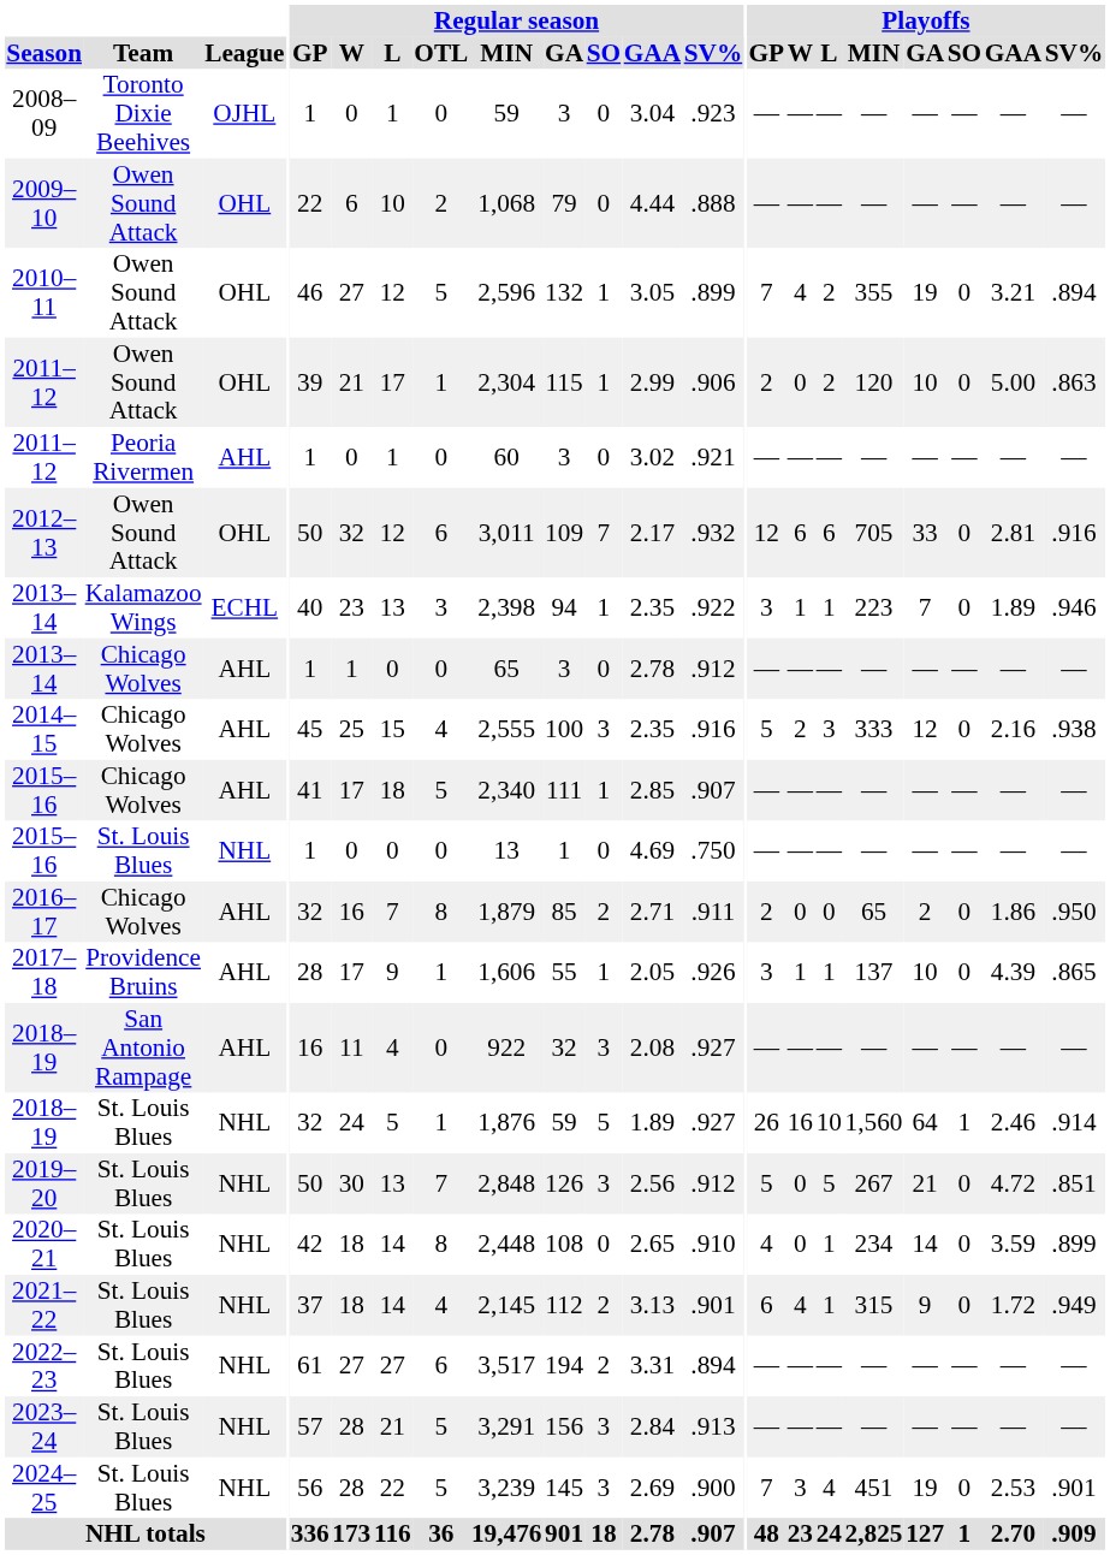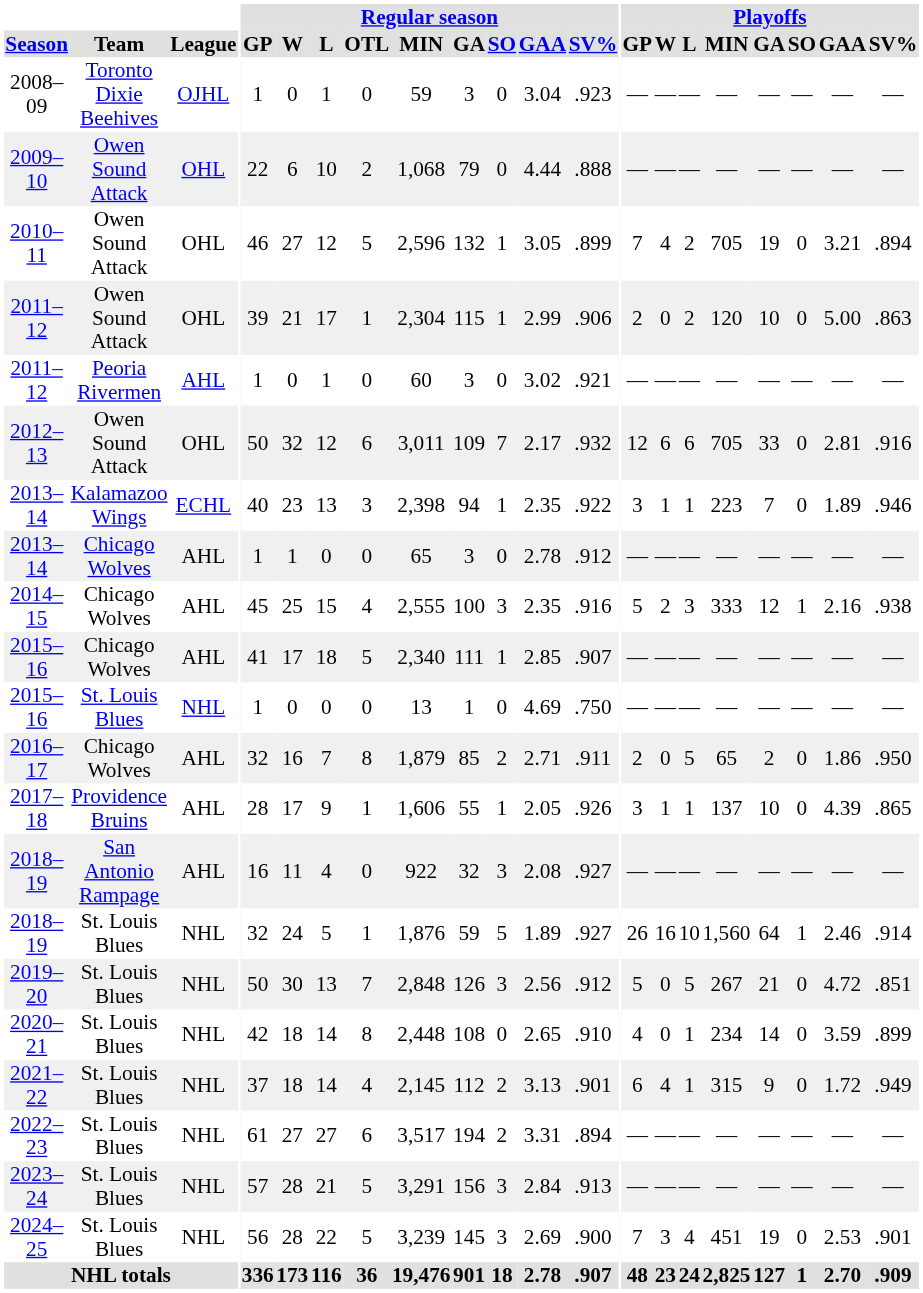 <table border="0" cellpadding="1" cellspacing="0" style="width:75%; text-align:center;">
 <tr bgcolor="#e0e0e0">
 <th colspan="3" bgcolor="#ffffff"></th>
 <th rowspan="99" bgcolor="#ffffff"></th>
 <th colspan="9" bgcolor="#e0e0e0"><a href='#'>Regular season</a></th>
 <th rowspan="99" bgcolor="#ffffff"></th>
 <th colspan="8" bgcolor="#e0e0e0"><a href='#'>Playoffs</a></th>
 </tr>
 <tr bgcolor="#e0e0e0">
 <th><a href='#'>Season</a></th>
 <th>Team</th>
 <th>League</th>
 <th>GP</th>
 <th>W</th>
 <th>L</th>
 <th>OTL</th>
 <th>MIN</th>
 <th>GA</th>
 <th><a href='#'>SO</a></th>
 <th><a href='#'>GAA</a></th>
 <th><a href='#'>SV%</a></th>
 <th>GP</th>
 <th>W</th>
 <th>L</th>
 <th>MIN</th>
 <th>GA</th>
 <th>SO</th>
 <th>GAA</th>
 <th>SV%</th>
 </tr>
 <tr>
 <td>2008–09</td>
 <td><a href='#'>Toronto Dixie Beehives</a></td>
 <td><a href='#'>OJHL</a></td>
 <td>1</td>
 <td>0</td>
 <td>1</td>
 <td>0</td>
 <td>59</td>
 <td>3</td>
 <td>0</td>
 <td>3.04</td>
 <td>.923</td>
 <td>—</td>
 <td>—</td>
 <td>—</td>
 <td>—</td>
 <td>—</td>
 <td>—</td>
 <td>—</td>
 <td>—</td>
 </tr>
 <tr bgcolor="#f0f0f0">
 <td><a href='#'>2009–10</a></td>
 <td><a href='#'>Owen Sound Attack</a></td>
 <td><a href='#'>OHL</a></td>
 <td>22</td>
 <td>6</td>
 <td>10</td>
 <td>2</td>
 <td>1,068</td>
 <td>79</td>
 <td>0</td>
 <td>4.44</td>
 <td>.888</td>
 <td>—</td>
 <td>—</td>
 <td>—</td>
 <td>—</td>
 <td>—</td>
 <td>—</td>
 <td>—</td>
 <td>—</td>
 </tr>
 <tr>
 <td><a href='#'>2010–11</a></td>
 <td>Owen Sound Attack</td>
 <td>OHL</td>
 <td>46</td>
 <td>27</td>
 <td>12</td>
 <td>5</td>
 <td>2,596</td>
 <td>132</td>
 <td>1</td>
 <td>3.05</td>
 <td>.899</td>
 <td>7</td>
 <td>4</td>
 <td>2</td>
-<td>355</td>
+<td>705</td>
 <td>19</td>
 <td>0</td>
 <td>3.21</td>
 <td>.894</td>
 </tr>
 <tr bgcolor="#f0f0f0">
 <td><a href='#'>2011–12</a></td>
 <td>Owen Sound Attack</td>
 <td>OHL</td>
 <td>39</td>
 <td>21</td>
 <td>17</td>
 <td>1</td>
 <td>2,304</td>
 <td>115</td>
 <td>1</td>
 <td>2.99</td>
 <td>.906</td>
 <td>2</td>
 <td>0</td>
 <td>2</td>
 <td>120</td>
 <td>10</td>
 <td>0</td>
 <td>5.00</td>
 <td>.863</td>
 </tr>
 <tr>
 <td><a href='#'>2011–12</a></td>
 <td><a href='#'>Peoria Rivermen</a></td>
 <td><a href='#'>AHL</a></td>
 <td>1</td>
 <td>0</td>
 <td>1</td>
 <td>0</td>
 <td>60</td>
 <td>3</td>
 <td>0</td>
 <td>3.02</td>
 <td>.921</td>
 <td>—</td>
 <td>—</td>
 <td>—</td>
 <td>—</td>
 <td>—</td>
 <td>—</td>
 <td>—</td>
 <td>—</td>
 </tr>
 <tr bgcolor="#f0f0f0">
 <td><a href='#'>2012–13</a></td>
 <td>Owen Sound Attack</td>
 <td>OHL</td>
 <td>50</td>
 <td>32</td>
 <td>12</td>
 <td>6</td>
 <td>3,011</td>
 <td>109</td>
 <td>7</td>
 <td>2.17</td>
 <td>.932</td>
 <td>12</td>
 <td>6</td>
 <td>6</td>
 <td>705</td>
 <td>33</td>
 <td>0</td>
 <td>2.81</td>
 <td>.916</td>
 </tr>
 <tr>
 <td><a href='#'>2013–14</a></td>
 <td><a href='#'>Kalamazoo Wings</a></td>
 <td><a href='#'>ECHL</a></td>
 <td>40</td>
 <td>23</td>
 <td>13</td>
 <td>3</td>
 <td>2,398</td>
 <td>94</td>
 <td>1</td>
 <td>2.35</td>
 <td>.922</td>
 <td>3</td>
 <td>1</td>
 <td>1</td>
 <td>223</td>
 <td>7</td>
 <td>0</td>
 <td>1.89</td>
 <td>.946</td>
 </tr>
 <tr bgcolor="#f0f0f0">
 <td><a href='#'>2013–14</a></td>
 <td><a href='#'>Chicago Wolves</a></td>
 <td>AHL</td>
 <td>1</td>
 <td>1</td>
 <td>0</td>
 <td>0</td>
 <td>65</td>
 <td>3</td>
 <td>0</td>
 <td>2.78</td>
 <td>.912</td>
 <td>—</td>
 <td>—</td>
 <td>—</td>
 <td>—</td>
 <td>—</td>
 <td>—</td>
 <td>—</td>
 <td>—</td>
 </tr>
 <tr>
 <td><a href='#'>2014–15</a></td>
 <td>Chicago Wolves</td>
 <td>AHL</td>
 <td>45</td>
 <td>25</td>
 <td>15</td>
 <td>4</td>
 <td>2,555</td>
 <td>100</td>
 <td>3</td>
 <td>2.35</td>
 <td>.916</td>
 <td>5</td>
 <td>2</td>
 <td>3</td>
 <td>333</td>
 <td>12</td>
-<td>0</td>
+<td>1</td>
 <td>2.16</td>
 <td>.938</td>
 </tr>
 <tr bgcolor="#f0f0f0">
 <td><a href='#'>2015–16</a></td>
 <td>Chicago Wolves</td>
 <td>AHL</td>
 <td>41</td>
 <td>17</td>
 <td>18</td>
 <td>5</td>
 <td>2,340</td>
 <td>111</td>
 <td>1</td>
 <td>2.85</td>
 <td>.907</td>
 <td>—</td>
 <td>—</td>
 <td>—</td>
 <td>—</td>
 <td>—</td>
 <td>—</td>
 <td>—</td>
 <td>—</td>
 </tr>
 <tr>
 <td><a href='#'>2015–16</a></td>
 <td><a href='#'>St. Louis Blues</a></td>
 <td><a href='#'>NHL</a></td>
 <td>1</td>
 <td>0</td>
 <td>0</td>
 <td>0</td>
 <td>13</td>
 <td>1</td>
 <td>0</td>
 <td>4.69</td>
 <td>.750</td>
 <td>—</td>
 <td>—</td>
 <td>—</td>
 <td>—</td>
 <td>—</td>
 <td>—</td>
 <td>—</td>
 <td>—</td>
 </tr>
 <tr bgcolor="#f0f0f0">
 <td><a href='#'>2016–17</a></td>
 <td>Chicago Wolves</td>
 <td>AHL</td>
 <td>32</td>
 <td>16</td>
 <td>7</td>
 <td>8</td>
 <td>1,879</td>
 <td>85</td>
 <td>2</td>
 <td>2.71</td>
 <td>.911</td>
 <td>2</td>
 <td>0</td>
-<td>0</td>
+<td>5</td>
 <td>65</td>
 <td>2</td>
 <td>0</td>
 <td>1.86</td>
 <td>.950</td>
 </tr>
 <tr>
 <td><a href='#'>2017–18</a></td>
 <td><a href='#'>Providence Bruins</a></td>
 <td>AHL</td>
 <td>28</td>
 <td>17</td>
 <td>9</td>
 <td>1</td>
 <td>1,606</td>
 <td>55</td>
 <td>1</td>
 <td>2.05</td>
 <td>.926</td>
 <td>3</td>
 <td>1</td>
 <td>1</td>
 <td>137</td>
 <td>10</td>
 <td>0</td>
 <td>4.39</td>
 <td>.865</td>
 </tr>
 <tr bgcolor="#f0f0f0">
 <td><a href='#'>2018–19</a></td>
 <td><a href='#'>San Antonio Rampage</a></td>
 <td>AHL</td>
 <td>16</td>
 <td>11</td>
 <td>4</td>
 <td>0</td>
 <td>922</td>
 <td>32</td>
 <td>3</td>
 <td>2.08</td>
 <td>.927</td>
 <td>—</td>
 <td>—</td>
 <td>—</td>
 <td>—</td>
 <td>—</td>
 <td>—</td>
 <td>—</td>
 <td>—</td>
 </tr>
 <tr>
 <td><a href='#'>2018–19</a></td>
 <td>St. Louis Blues</td>
 <td>NHL</td>
 <td>32</td>
 <td>24</td>
 <td>5</td>
 <td>1</td>
 <td>1,876</td>
 <td>59</td>
 <td>5</td>
 <td>1.89</td>
 <td>.927</td>
 <td>26</td>
 <td>16</td>
 <td>10</td>
 <td>1,560</td>
 <td>64</td>
 <td>1</td>
 <td>2.46</td>
 <td>.914</td>
 </tr>
 <tr bgcolor="#f0f0f0">
 <td><a href='#'>2019–20</a></td>
 <td>St. Louis Blues</td>
 <td>NHL</td>
 <td>50</td>
 <td>30</td>
 <td>13</td>
 <td>7</td>
 <td>2,848</td>
 <td>126</td>
 <td>3</td>
 <td>2.56</td>
 <td>.912</td>
 <td>5</td>
 <td>0</td>
 <td>5</td>
 <td>267</td>
 <td>21</td>
 <td>0</td>
 <td>4.72</td>
 <td>.851</td>
 </tr>
 <tr>
 <td><a href='#'>2020–21</a></td>
 <td>St. Louis Blues</td>
 <td>NHL</td>
 <td>42</td>
 <td>18</td>
 <td>14</td>
 <td>8</td>
 <td>2,448</td>
 <td>108</td>
 <td>0</td>
 <td>2.65</td>
 <td>.910</td>
 <td>4</td>
 <td>0</td>
 <td>1</td>
 <td>234</td>
 <td>14</td>
 <td>0</td>
 <td>3.59</td>
 <td>.899</td>
 </tr>
 <tr bgcolor="#f0f0f0">
 <td><a href='#'>2021–22</a></td>
 <td>St. Louis Blues</td>
 <td>NHL</td>
 <td>37</td>
 <td>18</td>
 <td>14</td>
 <td>4</td>
 <td>2,145</td>
 <td>112</td>
 <td>2</td>
 <td>3.13</td>
 <td>.901</td>
 <td>6</td>
 <td>4</td>
 <td>1</td>
 <td>315</td>
 <td>9</td>
 <td>0</td>
 <td>1.72</td>
 <td>.949</td>
 </tr>
 <tr>
 <td><a href='#'>2022–23</a></td>
 <td>St. Louis Blues</td>
 <td>NHL</td>
 <td>61</td>
 <td>27</td>
 <td>27</td>
 <td>6</td>
 <td>3,517</td>
 <td>194</td>
 <td>2</td>
 <td>3.31</td>
 <td>.894</td>
 <td>—</td>
 <td>—</td>
 <td>—</td>
 <td>—</td>
 <td>—</td>
 <td>—</td>
 <td>—</td>
 <td>—</td>
 </tr>
 <tr bgcolor="#f0f0f0">
 <td><a href='#'>2023–24</a></td>
 <td>St. Louis Blues</td>
 <td>NHL</td>
 <td>57</td>
 <td>28</td>
 <td>21</td>
 <td>5</td>
 <td>3,291</td>
 <td>156</td>
 <td>3</td>
 <td>2.84</td>
 <td>.913</td>
 <td>—</td>
 <td>—</td>
 <td>—</td>
 <td>—</td>
 <td>—</td>
 <td>—</td>
 <td>—</td>
 <td>—</td>
 </tr>
 <tr>
 <td><a href='#'>2024–25</a></td>
 <td>St. Louis Blues</td>
 <td>NHL</td>
 <td>56</td>
 <td>28</td>
 <td>22</td>
 <td>5</td>
 <td>3,239</td>
 <td>145</td>
 <td>3</td>
 <td>2.69</td>
 <td>.900</td>
 <td>7</td>
 <td>3</td>
 <td>4</td>
 <td>451</td>
 <td>19</td>
 <td>0</td>
 <td>2.53</td>
 <td>.901</td>
 </tr>
 <tr bgcolor="#e0e0e0">
 <th colspan="3">NHL totals</th>
 <th>336</th>
 <th>173</th>
 <th>116</th>
 <th>36</th>
 <th>19,476</th>
 <th>901</th>
 <th>18</th>
 <th>2.78</th>
 <th>.907</th>
 <th>48</th>
 <th>23</th>
 <th>24</th>
 <th>2,825</th>
 <th>127</th>
 <th>1</th>
 <th>2.70</th>
 <th>.909</th>
 </tr>
 </table>
